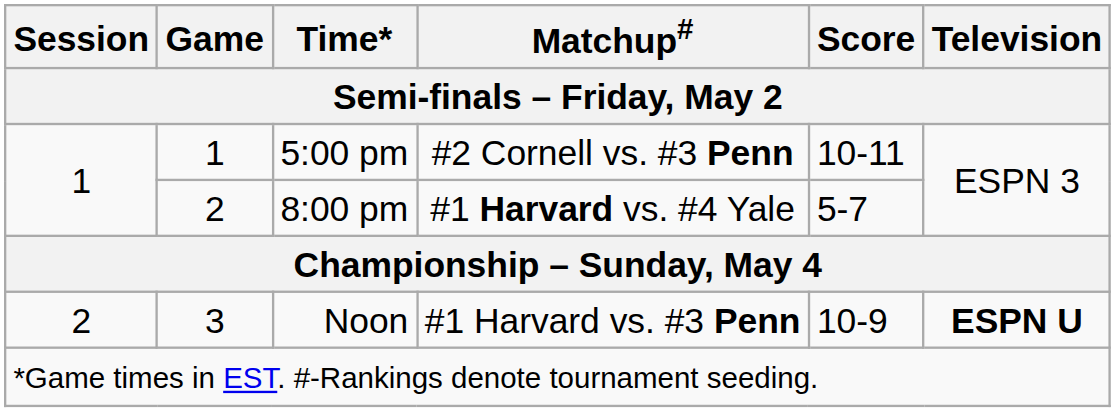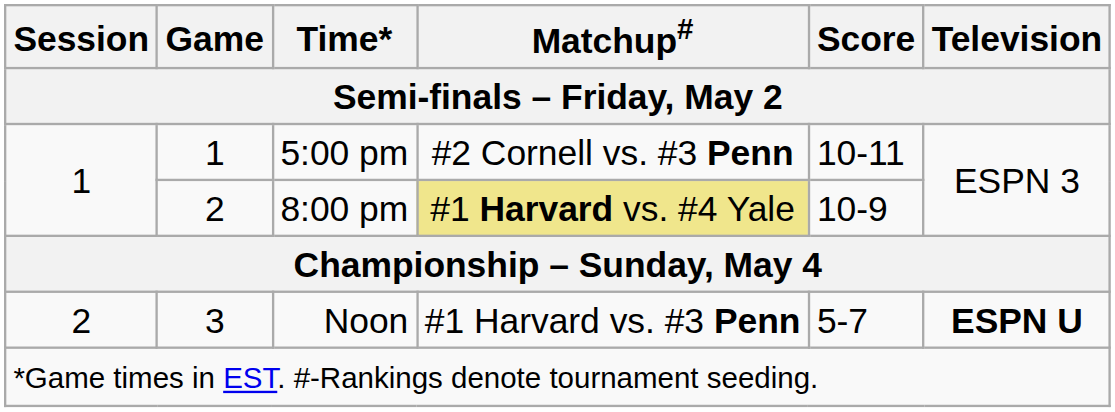 <table class="wikitable" style="font-size: 95%">
 <tr>
 <th>Session</th>
 <th>Game</th>
 <th>Time*</th>
 <th>Matchup<sup>#</sup></th>
 <th>Score</th>
 <th>Television</th>
 </tr>
 <tr>
 <th colspan=6>Semi-finals – Friday, May 2</th>
 </tr>
 <tr>
 <td rowspan=2 align=center>1</td>
 <td align=center>1</td>
 <td align=right>5:00 pm</td>
 <td align=center>#2 Cornell  vs. #3 <strong>Penn</strong></td>
 <td>10-11</td>
 <td rowspan=2 align=center>ESPN 3</td>
 </tr>
 <tr>
 <td align=center>2</td>
 <td align=right>8:00 pm</td>
-<td align=center>#1 <strong>Harvard</strong> vs. #4 Yale</td>
-<td>5-7</td>
+<td align=center style="background: khaki;">#1 <strong>Harvard</strong> vs. #4 Yale</td>
+<td>10-9</td>
 </tr>
 <tr>
 <th colspan=6>Championship – Sunday, May 4</th>
 </tr>
 <tr>
 <td rowspan=1 align=center>2</td>
 <td align=center>3</td>
 <td align=right>Noon</td>
 <td align=center>#1 Harvard vs. #3 <strong>Penn</strong></td>
-<td>10-9</td>
+<td>5-7</td>
 <td rowspan=1 align=center><strong>ESPN U</strong></td>
 </tr>
 <tr>
 <td colspan=6><small>*Game times in <a href='#'>EST</a>. #-Rankings denote tournament seeding.</small></td>
 </tr>
 </table>
